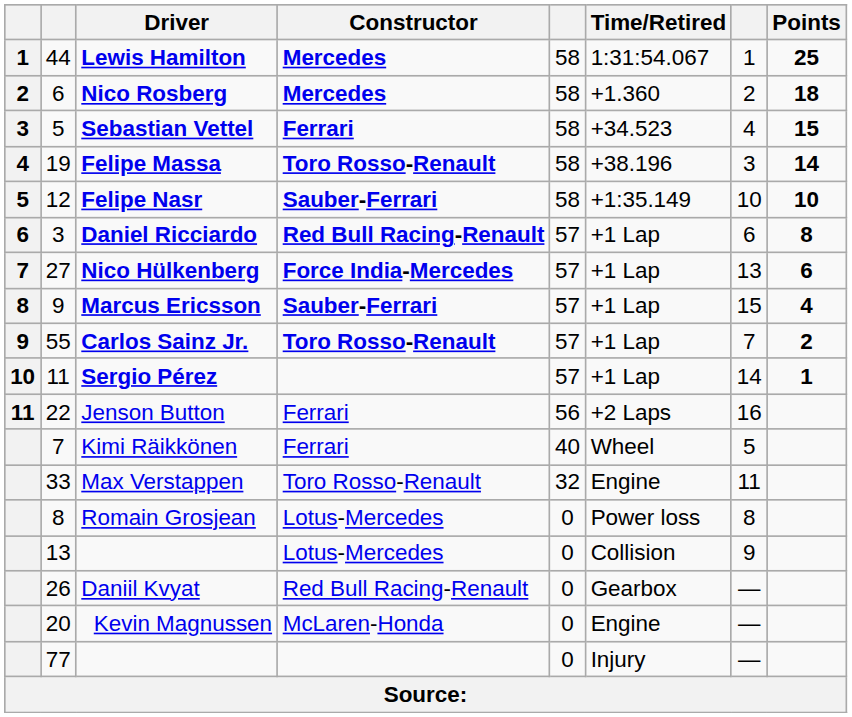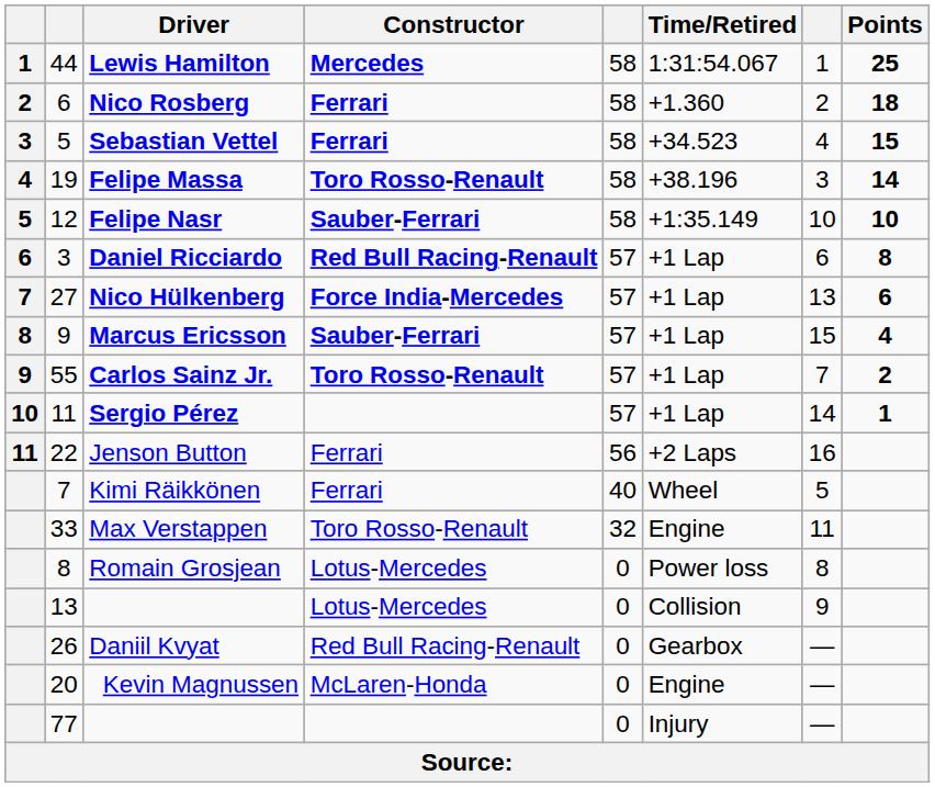 <table class="wikitable sortable" style="font-size:85%">
 <tr>
 <th scope="col"></th>
 <th scope="col"></th>
 <th scope="col">Driver</th>
 <th scope="col">Constructor</th>
 <th scope="col" class="unsortable"></th>
 <th scope="col" class="unsortable">Time/Retired</th>
 <th scope="col"></th>
 <th scope="col">Points</th>
 </tr>
 <tr>
 <th scope="row">1</th>
 <td align="center">44</td>
 <td data-sort-value="HAM"><strong> <a href='#'>Lewis Hamilton</a></strong></td>
 <td><strong><a href='#'>Mercedes</a></strong></td>
 <td align="center">58</td>
 <td>1:31:54.067</td>
 <td align="center">1</td>
 <td align="center"><strong>25</strong></td>
 </tr>
 <tr>
 <th scope="row">2</th>
 <td align="center">6</td>
 <td data-sort-value="ROS"><strong> <a href='#'>Nico Rosberg</a></strong></td>
-<td><strong><a href='#'>Mercedes</a></strong></td>
+<td><strong><a href='#'>Ferrari</a></strong></td>
 <td align="center">58</td>
 <td>+1.360</td>
 <td align="center">2</td>
 <td align="center"><strong>18</strong></td>
 </tr>
 <tr>
 <th scope="row">3</th>
 <td align="center">5</td>
 <td data-sort-value="VET"><strong> <a href='#'>Sebastian Vettel</a></strong></td>
 <td><strong><a href='#'>Ferrari</a></strong></td>
 <td align="center">58</td>
 <td>+34.523</td>
 <td align="center">4</td>
 <td align="center"><strong>15</strong></td>
 </tr>
 <tr>
 <th scope="row">4</th>
 <td align="center">19</td>
 <td data-sort-value="MAS"><strong> <a href='#'>Felipe Massa</a></strong></td>
 <td><strong><a href='#'>Toro Rosso</a>-<a href='#'>Renault</a></strong></td>
 <td align="center">58</td>
 <td>+38.196</td>
 <td align="center">3</td>
 <td align="center"><strong>14</strong></td>
 </tr>
 <tr>
 <th scope="row">5</th>
 <td align="center">12</td>
 <td data-sort-value="NAS"><strong> <a href='#'>Felipe Nasr</a></strong></td>
 <td><strong><a href='#'>Sauber</a>-<a href='#'>Ferrari</a></strong></td>
 <td align="center">58</td>
 <td>+1:35.149</td>
 <td align="center">10</td>
 <td align="center"><strong>10</strong></td>
 </tr>
 <tr>
 <th scope="row">6</th>
 <td align="center">3</td>
 <td data-sort-value="RIC"><strong> <a href='#'>Daniel Ricciardo</a></strong></td>
 <td><strong><a href='#'>Red Bull Racing</a>-<a href='#'>Renault</a></strong></td>
 <td align="center">57</td>
 <td>+1 Lap</td>
 <td align="center">6</td>
 <td align="center"><strong>8</strong></td>
 </tr>
 <tr>
 <th scope="row">7</th>
 <td align="center">27</td>
 <td data-sort-value="HUL"><strong> <a href='#'>Nico Hülkenberg</a></strong></td>
 <td><strong><a href='#'>Force India</a>-<a href='#'>Mercedes</a></strong></td>
 <td align="center">57</td>
 <td>+1 Lap</td>
 <td align="center">13</td>
 <td align="center"><strong>6</strong></td>
 </tr>
 <tr>
 <th scope="row">8</th>
 <td align="center">9</td>
 <td data-sort-value="ERI"><strong> <a href='#'>Marcus Ericsson</a></strong></td>
 <td><strong><a href='#'>Sauber</a>-<a href='#'>Ferrari</a></strong></td>
 <td align="center">57</td>
 <td>+1 Lap</td>
 <td align="center">15</td>
 <td align="center"><strong>4</strong></td>
 </tr>
 <tr>
 <th scope="row">9</th>
 <td align="center">55</td>
 <td data-sort-value="SAI"><strong> <a href='#'>Carlos Sainz Jr.</a></strong></td>
 <td><strong><a href='#'>Toro Rosso</a>-<a href='#'>Renault</a></strong></td>
 <td align="center">57</td>
 <td>+1 Lap</td>
 <td align="center">7</td>
 <td align="center"><strong>2</strong></td>
 </tr>
 <tr>
 <th scope="row">10</th>
 <td align="center">11</td>
 <td data-sort-value="PER"><strong> <a href='#'>Sergio Pérez</a></strong></td>
 <td><strong></strong></td>
 <td align="center">57</td>
 <td>+1 Lap</td>
 <td align="center">14</td>
 <td align="center"><strong>1</strong></td>
 </tr>
 <tr>
 <th scope="row">11</th>
 <td align="center">22</td>
 <td data-sort-value="BUT"> <a href='#'>Jenson Button</a></td>
 <td><a href='#'>Ferrari</a></td>
 <td align="center">56</td>
 <td>+2 Laps</td>
 <td align="center">16</td>
 <td></td>
 </tr>
 <tr>
 <th scope="row" data-sort-value="12"></th>
 <td align="center">7</td>
 <td data-sort-value="RAI"> <a href='#'>Kimi Räikkönen</a></td>
 <td><a href='#'>Ferrari</a></td>
 <td align="center">40</td>
 <td>Wheel</td>
 <td align="center">5</td>
 <td></td>
 </tr>
 <tr>
 <th scope="row" data-sort-value="13"></th>
 <td align="center">33</td>
 <td data-sort-value="VER"> <a href='#'>Max Verstappen</a></td>
 <td><a href='#'>Toro Rosso</a>-<a href='#'>Renault</a></td>
 <td align="center">32</td>
 <td>Engine</td>
 <td align="center">11</td>
 <td></td>
 </tr>
 <tr>
 <th scope="row" data-sort-value="14"></th>
 <td align="center">8</td>
 <td data-sort-value="GRO"> <a href='#'>Romain Grosjean</a></td>
 <td><a href='#'>Lotus</a>-<a href='#'>Mercedes</a></td>
 <td align="center">0</td>
 <td>Power loss</td>
 <td align="center">8</td>
 <td></td>
 </tr>
 <tr>
 <th scope="row" data-sort-value="15"></th>
 <td align="center">13</td>
 <td data-sort-value="MAL"></td>
 <td><a href='#'>Lotus</a>-<a href='#'>Mercedes</a></td>
 <td align="center">0</td>
 <td>Collision</td>
 <td align="center">9</td>
 <td></td>
 </tr>
 <tr>
 <th scope="row" data-sort-value="16"></th>
 <td align="center">26</td>
 <td data-sort-value="KVY"> <a href='#'>Daniil Kvyat</a></td>
 <td><a href='#'>Red Bull Racing</a>-<a href='#'>Renault</a></td>
 <td align="center">0</td>
 <td>Gearbox</td>
 <td align="center" data-sort-value="17">—</td>
 <td></td>
 </tr>
 <tr>
 <th scope="row" data-sort-value="17"></th>
 <td align="center">20</td>
 <td data-sort-value="MAG">  <a href='#'>Kevin Magnussen</a></td>
 <td><a href='#'>McLaren</a>-<a href='#'>Honda</a></td>
 <td align="center">0</td>
 <td>Engine</td>
 <td align="center" data-sort-value="18">—</td>
 <td></td>
 </tr>
 <tr>
 <th scope="row" data-sort-value="18"></th>
 <td align="center">77</td>
 <td data-sort-value="BOT"></td>
 <td></td>
 <td align="center">0</td>
 <td>Injury</td>
 <td align="center" data-sort-value="19">—</td>
 <td></td>
 </tr>
 <tr class="sortbottom">
 <th colspan=8>Source:</th>
 </tr>
 <tr>
 </tr>
 </table>
